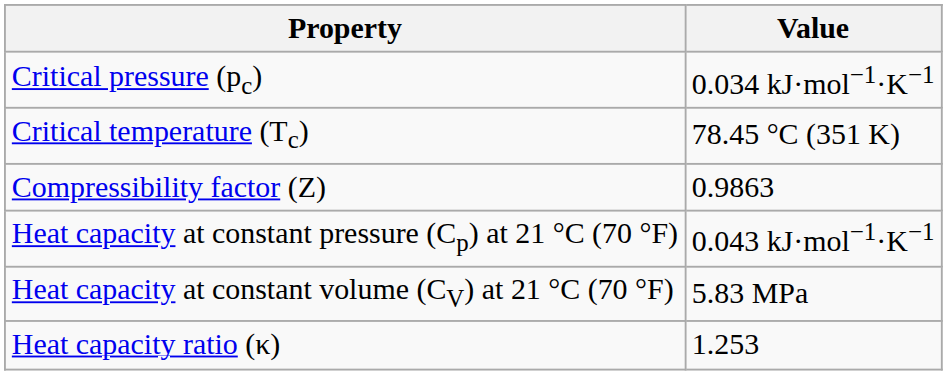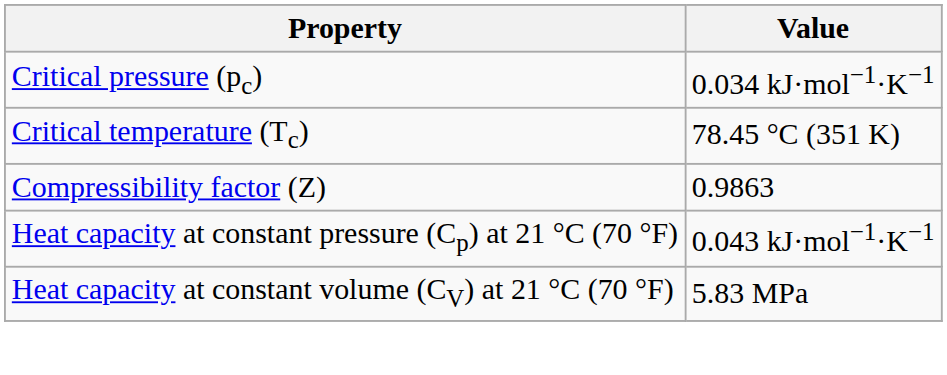 <table class="wikitable">
 <tr>
 <th>Property</th>
 <th>Value</th>
 </tr>
 <tr>
 <td><a href='#'>Critical pressure</a> (p<sub>c</sub>)</td>
 <td>0.034 kJ·mol<sup>−1</sup>·K<sup>−1</sup></td>
 </tr>
 <tr>
 <td><a href='#'>Critical temperature</a> (T<sub>c</sub>)</td>
 <td>78.45 °C (351 K)</td>
 </tr>
 <tr>
 <td><a href='#'>Compressibility factor</a> (Z)</td>
 <td>0.9863</td>
 </tr>
 <tr>
 <td><a href='#'>Heat capacity</a> at constant pressure (C<sub>p</sub>) at 21 °C (70 °F)</td>
 <td>0.043 kJ·mol<sup>−1</sup>·K<sup>−1</sup></td>
 </tr>
 <tr>
 <td><a href='#'>Heat capacity</a> at constant volume (C<sub>V</sub>) at 21 °C (70 °F)</td>
 <td>5.83 MPa</td>
 </tr>
-<tr>
-<td><a href='#'>Heat capacity ratio</a> (κ)</td>
-<td>1.253</td>
-</tr>
 </table>
